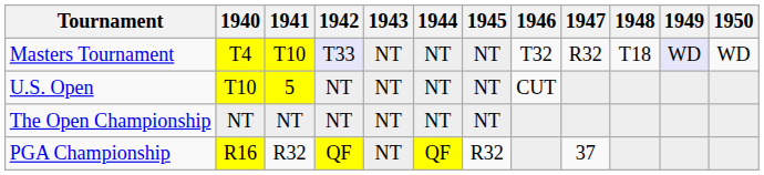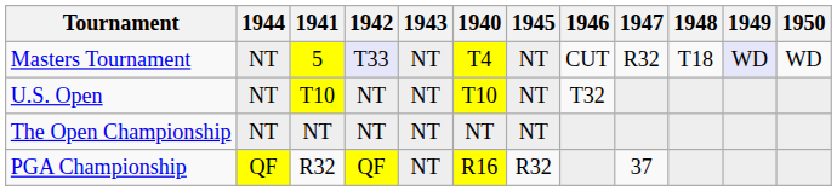 <table class="wikitable" style="font-size:95%;text-align:center;">
 <tr>
 <th>Tournament</th>
-<th>1940</th>
+<th>1944</th>
 <th>1941</th>
 <th>1942</th>
 <th>1943</th>
-<th>1944</th>
+<th>1940</th>
 <th>1945</th>
 <th>1946</th>
 <th>1947</th>
 <th>1948</th>
 <th>1949</th>
 <th>1950</th>
 </tr>
 <tr>
 <td align=left><a href='#'>Masters Tournament</a></td>
-<td style="background:yellow;">T4</td>
-<td style="background:yellow;">T10</td>
+<td style="background:#eeeeee;">NT</td>
+<td style="background:yellow;">5</td>
 <td style="background: lavender;">T33</td>
 <td style="background:#eeeeee;">NT</td>
+<td style="background:yellow;">T4</td>
 <td style="background:#eeeeee;">NT</td>
-<td style="background:#eeeeee;">NT</td>
-<td>T32</td>
+<td>CUT</td>
 <td>R32</td>
 <td>T18</td>
 <td style="background: lavender;">WD</td>
 <td>WD</td>
 </tr>
 <tr>
 <td align=left><a href='#'>U.S. Open</a></td>
+<td style="background:#eeeeee;">NT</td>
 <td style="background:yellow;">T10</td>
-<td style="background:yellow;">5</td>
 <td style="background:#eeeeee;">NT</td>
 <td style="background:#eeeeee;">NT</td>
+<td style="background:yellow;">T10</td>
 <td style="background:#eeeeee;">NT</td>
-<td style="background:#eeeeee;">NT</td>
-<td>CUT</td>
+<td>T32</td>
 <td style="background:#eeeeee;"></td>
 <td style="background:#eeeeee;"></td>
 <td style="background:#eeeeee;"></td>
 <td style="background:#eeeeee;"></td>
 </tr>
 <tr>
 <td align=left><a href='#'>The Open Championship</a></td>
 <td style="background:#eeeeee;">NT</td>
 <td style="background:#eeeeee;">NT</td>
 <td style="background:#eeeeee;">NT</td>
 <td style="background:#eeeeee;">NT</td>
 <td style="background:#eeeeee;">NT</td>
 <td style="background:#eeeeee;">NT</td>
 <td style="background:#eeeeee;"></td>
 <td style="background:#eeeeee;"></td>
 <td style="background:#eeeeee;"></td>
 <td style="background:#eeeeee;"></td>
 <td style="background:#eeeeee;"></td>
 </tr>
 <tr>
 <td align=left><a href='#'>PGA Championship</a></td>
-<td style="background:yellow;">R16</td>
+<td style="background:yellow;">QF</td>
 <td>R32</td>
 <td style="background:yellow;">QF</td>
 <td style="background:#eeeeee;">NT</td>
-<td style="background:yellow;">QF</td>
+<td style="background:yellow;">R16</td>
 <td>R32</td>
 <td style="background:#eeeeee;"></td>
 <td>37</td>
 <td style="background:#eeeeee;"></td>
 <td style="background:#eeeeee;"></td>
 <td style="background:#eeeeee;"></td>
 </tr>
 </table>
